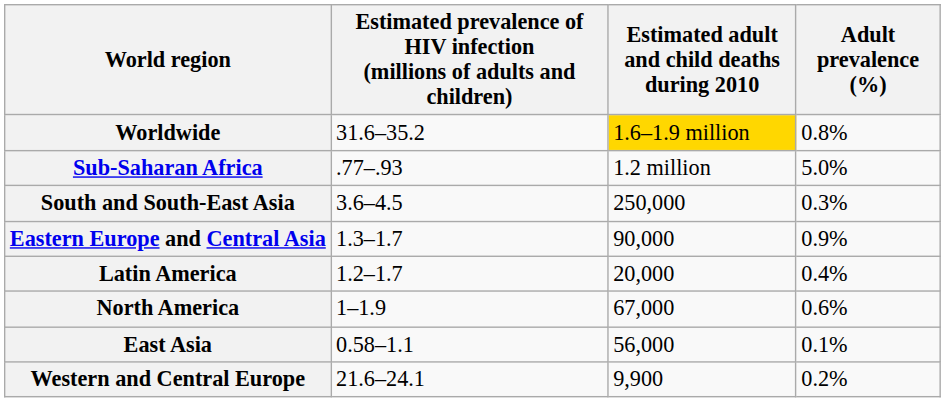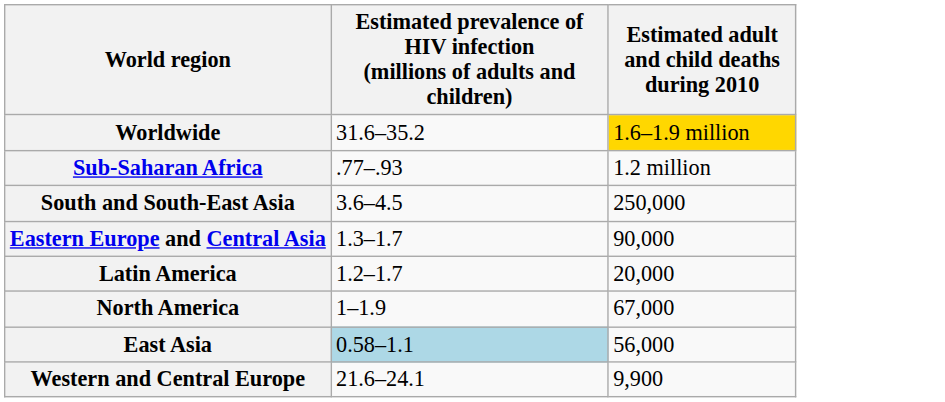 <table class="wikitable">
 <tr style="background: #efefef;">
 <th scope="col">World region</th>
 <th scope="col" style="width: 12em;">Estimated prevalence of HIV infection<br>(millions of adults and children)</th>
 <th scope="col" style="width: 8em;">Estimated adult and child deaths during 2010</th>
-<th scope="col" style="width: 6em;">Adult prevalence (%)</th>
 </tr>
 <tr>
 <th scope="row">Worldwide</th>
 <td>31.6–35.2</td>
 <td style="background: gold;">1.6–1.9 million</td>
-<td>0.8%</td>
 </tr>
 <tr>
 <th scope="row"><a href='#'>Sub-Saharan Africa</a></th>
 <td>.77–.93</td>
 <td>1.2 million</td>
-<td>5.0%</td>
 </tr>
 <tr>
 <th scope="row">South and South-East Asia</th>
 <td>3.6–4.5</td>
 <td>250,000</td>
-<td>0.3%</td>
 </tr>
 <tr>
 <th scope="row" style="white-space:nowrap;"><a href='#'>Eastern Europe</a> and <a href='#'>Central Asia</a></th>
 <td>1.3–1.7</td>
 <td>90,000</td>
-<td>0.9%</td>
 </tr>
 <tr>
 <th scope="row">Latin America</th>
 <td>1.2–1.7</td>
 <td>20,000</td>
-<td>0.4%</td>
 </tr>
 <tr>
 <th scope="row">North America</th>
 <td>1–1.9</td>
 <td>67,000</td>
-<td>0.6%</td>
 </tr>
 <tr>
 <th scope="row">East Asia</th>
-<td>0.58–1.1</td>
+<td style="background: lightblue;">0.58–1.1</td>
 <td>56,000</td>
-<td>0.1%</td>
 </tr>
 <tr>
 <th scope="row">Western and Central Europe</th>
 <td>21.6–24.1</td>
 <td>9,900</td>
-<td>0.2%</td>
 </tr>
 </table>
